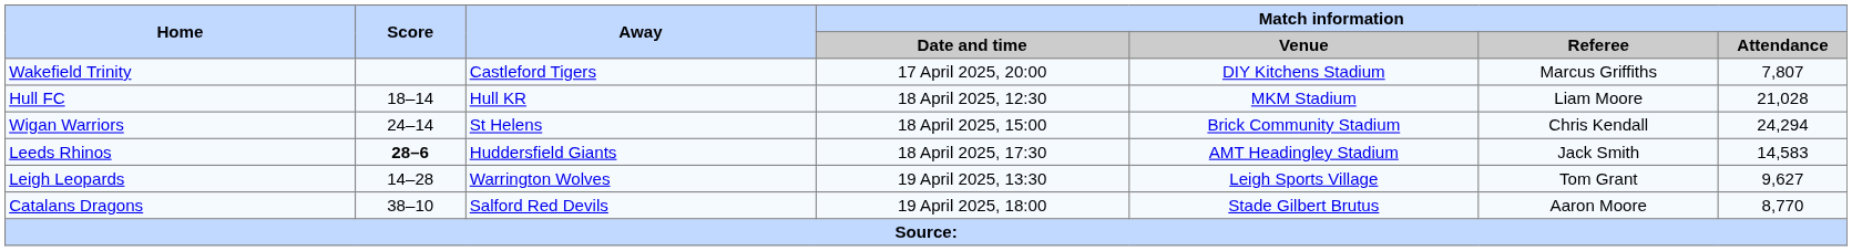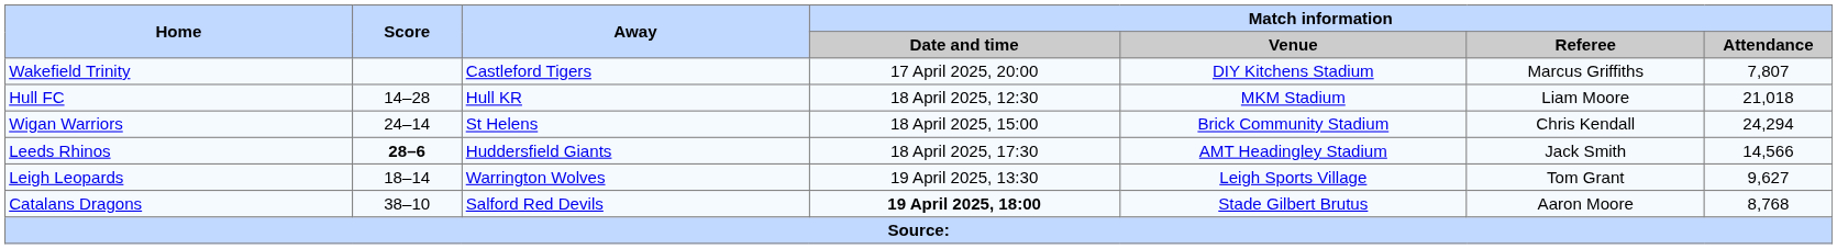 <table border=1 style="border-collapse:collapse; font-size:90%; text-align:center;" cellpadding=3 cellspacing=0 width=100%>
 <tr style="background:#C1D8ff;">
 <th scope="col" rowspan=2 width=19%>Home</th>
 <th scope="col" rowspan=2 width=6%>Score</th>
 <th scope="col" rowspan=2 width=19%>Away</th>
 <th colspan=4>Match information</th>
 </tr>
 <tr style="background:#CCCCCC;">
 <th scope="col" width=17%>Date and time</th>
 <th scope="col" width=19%>Venue</th>
 <th scope="col" width=13%>Referee</th>
 <th scope="col" width=7%>Attendance</th>
 </tr>
 <tr style="background:#F5FAFF;">
 <td style="text-align:left;"> <a href='#'>Wakefield Trinity</a></td>
 <td></td>
 <td style="text-align:left;"> <a href='#'>Castleford Tigers</a></td>
 <td>17 April 2025, 20:00</td>
 <td><a href='#'>DIY Kitchens Stadium</a></td>
 <td>Marcus Griffiths</td>
 <td>7,807</td>
 </tr>
 <tr style="background:#F5FAFF;">
 <td style="text-align:left;"> <a href='#'>Hull FC</a></td>
-<td>18–14</td>
+<td>14–28</td>
 <td style="text-align:left;"> <a href='#'>Hull KR</a></td>
 <td>18 April 2025, 12:30</td>
 <td><a href='#'>MKM Stadium</a></td>
 <td>Liam Moore</td>
-<td>21,028</td>
+<td>21,018</td>
 </tr>
 <tr style="background:#F5FAFF;">
 <td style="text-align:left;"> <a href='#'>Wigan Warriors</a></td>
 <td>24–14</td>
 <td style="text-align:left;"> <a href='#'>St Helens</a></td>
 <td>18 April 2025, 15:00</td>
 <td><a href='#'>Brick Community Stadium</a></td>
 <td>Chris Kendall</td>
 <td>24,294</td>
 </tr>
 <tr style="background:#F5FAFF;">
 <td style="text-align:left;"> <a href='#'>Leeds Rhinos</a></td>
 <td><strong>28–6</strong></td>
 <td style="text-align:left;"> <a href='#'>Huddersfield Giants</a></td>
 <td>18 April 2025, 17:30</td>
 <td><a href='#'>AMT Headingley Stadium</a></td>
 <td>Jack Smith</td>
-<td>14,583</td>
+<td>14,566</td>
 </tr>
 <tr style="background:#F5FAFF;">
 <td style="text-align:left;"> <a href='#'>Leigh Leopards</a></td>
-<td>14–28</td>
+<td>18–14</td>
 <td style="text-align:left;"> <a href='#'>Warrington Wolves</a></td>
 <td>19 April 2025, 13:30</td>
 <td><a href='#'>Leigh Sports Village</a></td>
 <td>Tom Grant</td>
 <td>9,627</td>
 </tr>
 <tr style="background:#F5FAFF;">
 <td style="text-align:left;"> <a href='#'>Catalans Dragons</a></td>
 <td>38–10</td>
 <td style="text-align:left;"> <a href='#'>Salford Red Devils</a></td>
-<td>19 April 2025, 18:00</td>
+<td><strong>19 April 2025, 18:00</strong></td>
 <td><a href='#'>Stade Gilbert Brutus</a></td>
 <td>Aaron Moore</td>
-<td>8,770</td>
+<td>8,768</td>
 </tr>
 <tr style="background:#c1d8ff;">
 <th colspan=7>Source:</th>
 </tr>
 </table>
